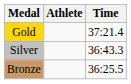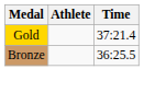 <table class="wikitable">
 <tr>
 <th>Medal</th>
 <th>Athlete</th>
 <th>Time</th>
 </tr>
 <tr>
 <td style="text-align:center;background-color:gold;">Gold</td>
 <td></td>
 <td>37:21.4</td>
 </tr>
 <tr>
-<td style="text-align:center;background-color:silver;">Silver</td>
-<td></td>
-<td>36:43.3</td>
-</tr>
-<tr>
 <td style="text-align:center;background-color:#CC9966;">Bronze</td>
 <td></td>
 <td>36:25.5</td>
 </tr>
 </table>
